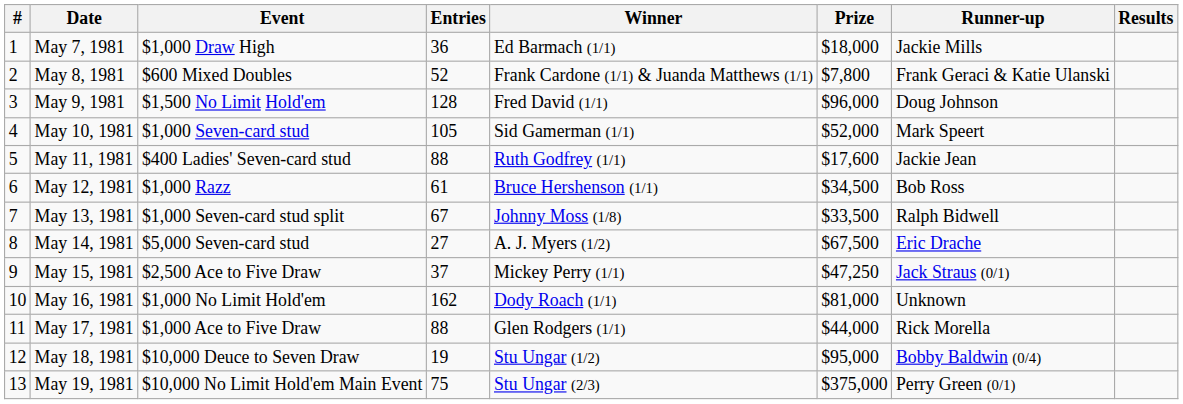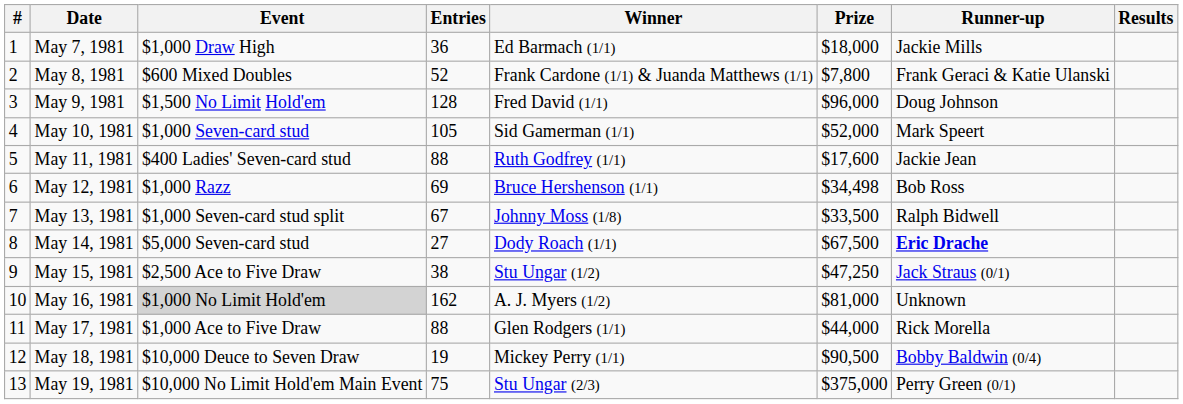 <table class="wikitable sortable">
 <tr>
 <th>#</th>
 <th>Date</th>
 <th bgcolor="#FFEBAD">Event</th>
 <th>Entries</th>
 <th bgcolor="#FFEBAD">Winner</th>
 <th bgcolor="#FFEBAD">Prize</th>
 <th bgcolor="#FFEBAD">Runner-up</th>
 <th bgcolor="#FFEBAD">Results</th>
 </tr>
 <tr>
 <td>1</td>
 <td>May 7, 1981</td>
 <td>$1,000 <a href='#'>Draw</a> High</td>
 <td>36</td>
 <td>Ed Barmach <small>(1/1)</small></td>
 <td>$18,000</td>
 <td>Jackie Mills</td>
 <td></td>
 </tr>
 <tr>
 <td>2</td>
 <td>May 8, 1981</td>
 <td>$600 Mixed Doubles</td>
 <td>52</td>
 <td>Frank Cardone <small>(1/1)</small> & Juanda Matthews <small>(1/1)</small></td>
 <td>$7,800</td>
 <td>Frank Geraci & Katie Ulanski</td>
 <td></td>
 </tr>
 <tr>
 <td>3</td>
 <td>May 9, 1981</td>
 <td>$1,500 <a href='#'>No Limit</a> <a href='#'>Hold'em</a></td>
 <td>128</td>
 <td>Fred David <small>(1/1)</small></td>
 <td>$96,000</td>
 <td>Doug Johnson</td>
 <td></td>
 </tr>
 <tr>
 <td>4</td>
 <td>May 10, 1981</td>
 <td>$1,000 <a href='#'>Seven-card stud</a></td>
 <td>105</td>
 <td>Sid Gamerman <small>(1/1)</small></td>
 <td>$52,000</td>
 <td>Mark Speert</td>
 <td></td>
 </tr>
 <tr>
 <td>5</td>
 <td>May 11, 1981</td>
 <td>$400 Ladies' Seven-card stud</td>
 <td>88</td>
 <td><a href='#'>Ruth Godfrey</a> <small>(1/1)</small></td>
 <td>$17,600</td>
 <td>Jackie Jean</td>
 <td></td>
 </tr>
 <tr>
 <td>6</td>
 <td>May 12, 1981</td>
 <td>$1,000 <a href='#'>Razz</a></td>
-<td>61</td>
+<td>69</td>
 <td><a href='#'>Bruce Hershenson</a> <small>(1/1)</small></td>
-<td>$34,500</td>
+<td>$34,498</td>
 <td>Bob Ross</td>
 <td></td>
 </tr>
 <tr>
 <td>7</td>
 <td>May 13, 1981</td>
 <td>$1,000 Seven-card stud split</td>
 <td>67</td>
 <td><a href='#'>Johnny Moss</a> <small>(1/8)</small></td>
 <td>$33,500</td>
 <td>Ralph Bidwell</td>
 <td></td>
 </tr>
 <tr>
 <td>8</td>
 <td>May 14, 1981</td>
 <td>$5,000 Seven-card stud</td>
 <td>27</td>
-<td>A. J. Myers <small>(1/2)</small></td>
+<td><a href='#'>Dody Roach</a> <small>(1/1)</small></td>
 <td>$67,500</td>
-<td><a href='#'>Eric Drache</a></td>
+<td><strong><a href='#'>Eric Drache</a></strong></td>
 <td></td>
 </tr>
 <tr>
 <td>9</td>
 <td>May 15, 1981</td>
 <td>$2,500 Ace to Five Draw</td>
-<td>37</td>
-<td>Mickey Perry <small>(1/1)</small></td>
+<td>38</td>
+<td><a href='#'>Stu Ungar</a> <small>(1/2)</small></td>
 <td>$47,250</td>
 <td><a href='#'>Jack Straus</a> <small>(0/1)</small></td>
 <td></td>
 </tr>
 <tr>
 <td>10</td>
 <td>May 16, 1981</td>
-<td>$1,000 No Limit Hold'em</td>
+<td style="background: lightgrey;">$1,000 No Limit Hold'em</td>
 <td>162</td>
-<td><a href='#'>Dody Roach</a> <small>(1/1)</small></td>
+<td>A. J. Myers <small>(1/2)</small></td>
 <td>$81,000</td>
 <td>Unknown</td>
 <td></td>
 </tr>
 <tr>
 <td>11</td>
 <td>May 17, 1981</td>
 <td>$1,000 Ace to Five Draw</td>
 <td>88</td>
 <td>Glen Rodgers <small>(1/1)</small></td>
 <td>$44,000</td>
 <td>Rick Morella</td>
 <td></td>
 </tr>
 <tr>
 <td>12</td>
 <td>May 18, 1981</td>
 <td>$10,000 Deuce to Seven Draw</td>
 <td>19</td>
-<td><a href='#'>Stu Ungar</a> <small>(1/2)</small></td>
-<td>$95,000</td>
+<td>Mickey Perry <small>(1/1)</small></td>
+<td>$90,500</td>
 <td><a href='#'>Bobby Baldwin</a> <small>(0/4)</small></td>
 <td></td>
 </tr>
 <tr>
 <td>13</td>
 <td>May 19, 1981</td>
 <td>$10,000 No Limit Hold'em Main Event</td>
 <td>75</td>
 <td><a href='#'>Stu Ungar</a> <small>(2/3)</small></td>
 <td>$375,000</td>
 <td>Perry Green <small>(0/1)</small></td>
 <td></td>
 </tr>
 </table>
